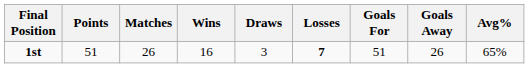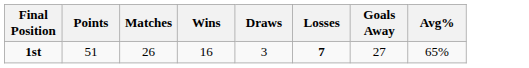 <table class="wikitable" style="font-size: 95%; text-align: center;">
 <tr>
 <th width=60>Final Position</th>
 <th width=60>Points</th>
 <th width=60>Matches</th>
 <th width=60>Wins</th>
 <th width=60>Draws</th>
 <th width=60>Losses</th>
-<th width=60>Goals For</th>
 <th width=60>Goals Away</th>
 <th width=60>Avg%</th>
 </tr>
 <tr>
 <td><strong>1st</strong></td>
 <td>51</td>
 <td>26</td>
 <td>16</td>
 <td>3</td>
 <td><strong>7</strong></td>
-<td>51</td>
-<td>26</td>
+<td>27</td>
 <td>65%</td>
 </tr>
 </table>
